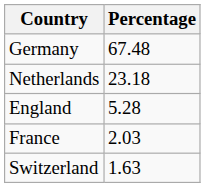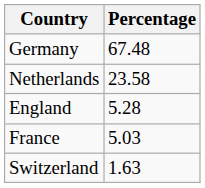 <table class="wikitable sortable" style="text-align:left;">
 <tr>
 <th>Country</th>
 <th>Percentage</th>
 </tr>
 <tr>
 <td> Germany</td>
 <td>67.48</td>
 </tr>
 <tr>
 <td> Netherlands</td>
-<td>23.18</td>
+<td>23.58</td>
 </tr>
 <tr>
 <td> England</td>
 <td>5.28</td>
 </tr>
 <tr>
 <td> France</td>
-<td>2.03</td>
+<td>5.03</td>
 </tr>
 <tr>
 <td> Switzerland</td>
 <td>1.63</td>
 </tr>
 </table>
